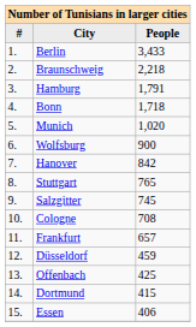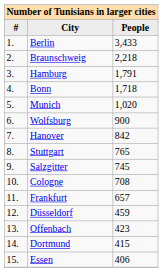 <table class="wikitable">
 <tr>
 <td colspan="10"  style="text-align:center; background:#ffdead;"><strong>Number of Tunisians in larger cities </strong></td>
 </tr>
 <tr style="background:#ddd;">
 <th style="background:#ececec;">#</th>
 <th style="background:#ececec;">City</th>
 <th style="background:#ececec;">People</th>
 </tr>
 <tr style="text-align:left;"|>
 <td>1.</td>
 <td><a href='#'>Berlin</a></td>
 <td>3,433</td>
 </tr>
 <tr style="text-align:left;">
 <td>2.</td>
 <td><a href='#'>Braunschweig</a></td>
 <td>2,218</td>
 </tr>
 <tr style="text-align:left;">
 <td>3.</td>
 <td><a href='#'>Hamburg</a></td>
 <td>1,791</td>
 </tr>
 <tr style="text-align:left;">
 <td>4.</td>
 <td><a href='#'>Bonn</a></td>
 <td>1,718</td>
 </tr>
 <tr style="text-align:left;">
 <td>5.</td>
 <td><a href='#'>Munich</a></td>
 <td>1,020</td>
 </tr>
 <tr style="text-align:left;">
 <td>6.</td>
 <td><a href='#'>Wolfsburg</a></td>
 <td>900</td>
 </tr>
 <tr style="text-align:left;">
 <td>7.</td>
 <td><a href='#'>Hanover</a></td>
 <td>842</td>
 </tr>
 <tr style="text-align:left;">
 <td>8.</td>
 <td><a href='#'>Stuttgart</a></td>
 <td>765</td>
 </tr>
 <tr style="text-align:left;">
 <td>9.</td>
 <td><a href='#'>Salzgitter</a></td>
 <td>745</td>
 </tr>
 <tr style="text-align:left;">
 <td>10.</td>
 <td><a href='#'>Cologne</a></td>
 <td>708</td>
 </tr>
 <tr style="text-align:left;">
 <td>11.</td>
 <td><a href='#'>Frankfurt</a></td>
 <td>657</td>
 </tr>
 <tr style="text-align:left;">
 <td>12.</td>
 <td><a href='#'>Düsseldorf</a></td>
 <td>459</td>
 </tr>
 <tr style="text-align:left;">
 <td>13.</td>
 <td><a href='#'>Offenbach</a></td>
-<td>425</td>
+<td>423</td>
 </tr>
 <tr style="text-align:left;">
 <td>14.</td>
 <td><a href='#'>Dortmund</a></td>
 <td>415</td>
 </tr>
 <tr style="text-align:left;">
 <td>15.</td>
 <td><a href='#'>Essen</a></td>
 <td>406</td>
 </tr>
 <tr style="text-align:left;">
 </tr>
 </table>
